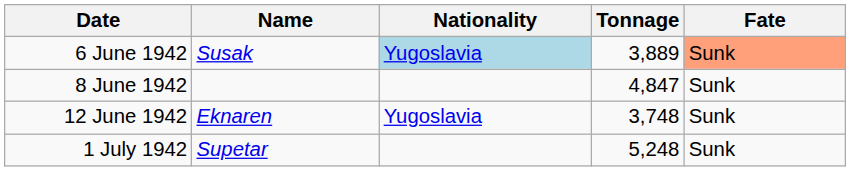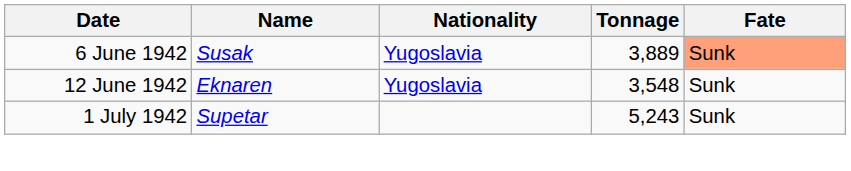 <table class="wikitable">
 <tr>
 <th width="140px">Date</th>
 <th width="140px">Name</th>
 <th width="160px">Nationality</th>
 <th width="25px">Tonnage</th>
 <th width="120px">Fate</th>
 </tr>
 <tr>
 <td align="right">6 June 1942</td>
 <td align="left"><a href='#'><em>Susak</em></a></td>
-<td align="left" style="background: lightblue;"> <a href='#'>Yugoslavia</a></td>
+<td align="left"> <a href='#'>Yugoslavia</a></td>
 <td align="right">3,889</td>
 <td align="left" style="background: lightsalmon;">Sunk</td>
-</tr>
-<tr>
-<td align="right">8 June 1942</td>
-<td align="left"></td>
-<td align="left"></td>
-<td align="right">4,847</td>
-<td align="left">Sunk</td>
 </tr>
 <tr>
 <td align="right">12 June 1942</td>
 <td align="left"><a href='#'><em>Eknaren</em></a></td>
 <td align="left"> <a href='#'>Yugoslavia</a></td>
-<td align="right">3,748</td>
+<td align="right">3,548</td>
 <td align="left">Sunk</td>
 </tr>
 <tr>
 <td align="right">1 July 1942</td>
 <td align="left"><em><a href='#'>Supetar</a></em></td>
 <td align="left"></td>
-<td align="right">5,248</td>
+<td align="right">5,243</td>
 <td align="left">Sunk</td>
 </tr>
 </table>
